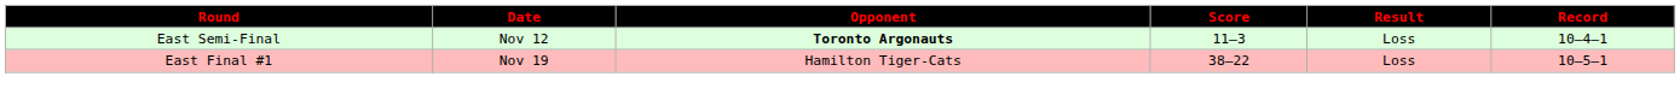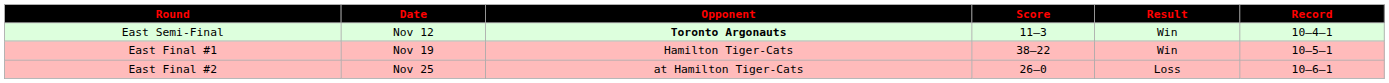 <table class="wikitable" style="width:80%;">
 <tr style="text-align:center; background:black; color:red;">
 <td><strong>Round</strong></td>
 <td><strong>Date</strong></td>
 <td><strong>Opponent</strong></td>
 <td><strong>Score</strong></td>
 <td><strong>Result</strong></td>
 <td><strong>Record</strong></td>
 </tr>
 <tr style="text-align:center; background:#dfd;">
 <td>East Semi-Final</td>
 <td>Nov 12</td>
 <td><strong>Toronto Argonauts</strong></td>
 <td>11–3</td>
-<td>Loss</td>
+<td>Win</td>
 <td>10–4–1</td>
 </tr>
 <tr style="text-align:center; background:#fbb;">
 <td>East Final #1</td>
 <td>Nov 19</td>
 <td>Hamilton Tiger-Cats</td>
 <td>38–22</td>
-<td>Loss</td>
+<td>Win</td>
 <td>10–5–1</td>
 </tr>
+<tr style="text-align:center; background:#fbb;">
+<td>East Final #2</td>
+<td>Nov 25</td>
+<td>at Hamilton Tiger-Cats</td>
+<td>26–0</td>
+<td>Loss</td>
+<td>10–6–1</td>
+</tr>
 </table>
